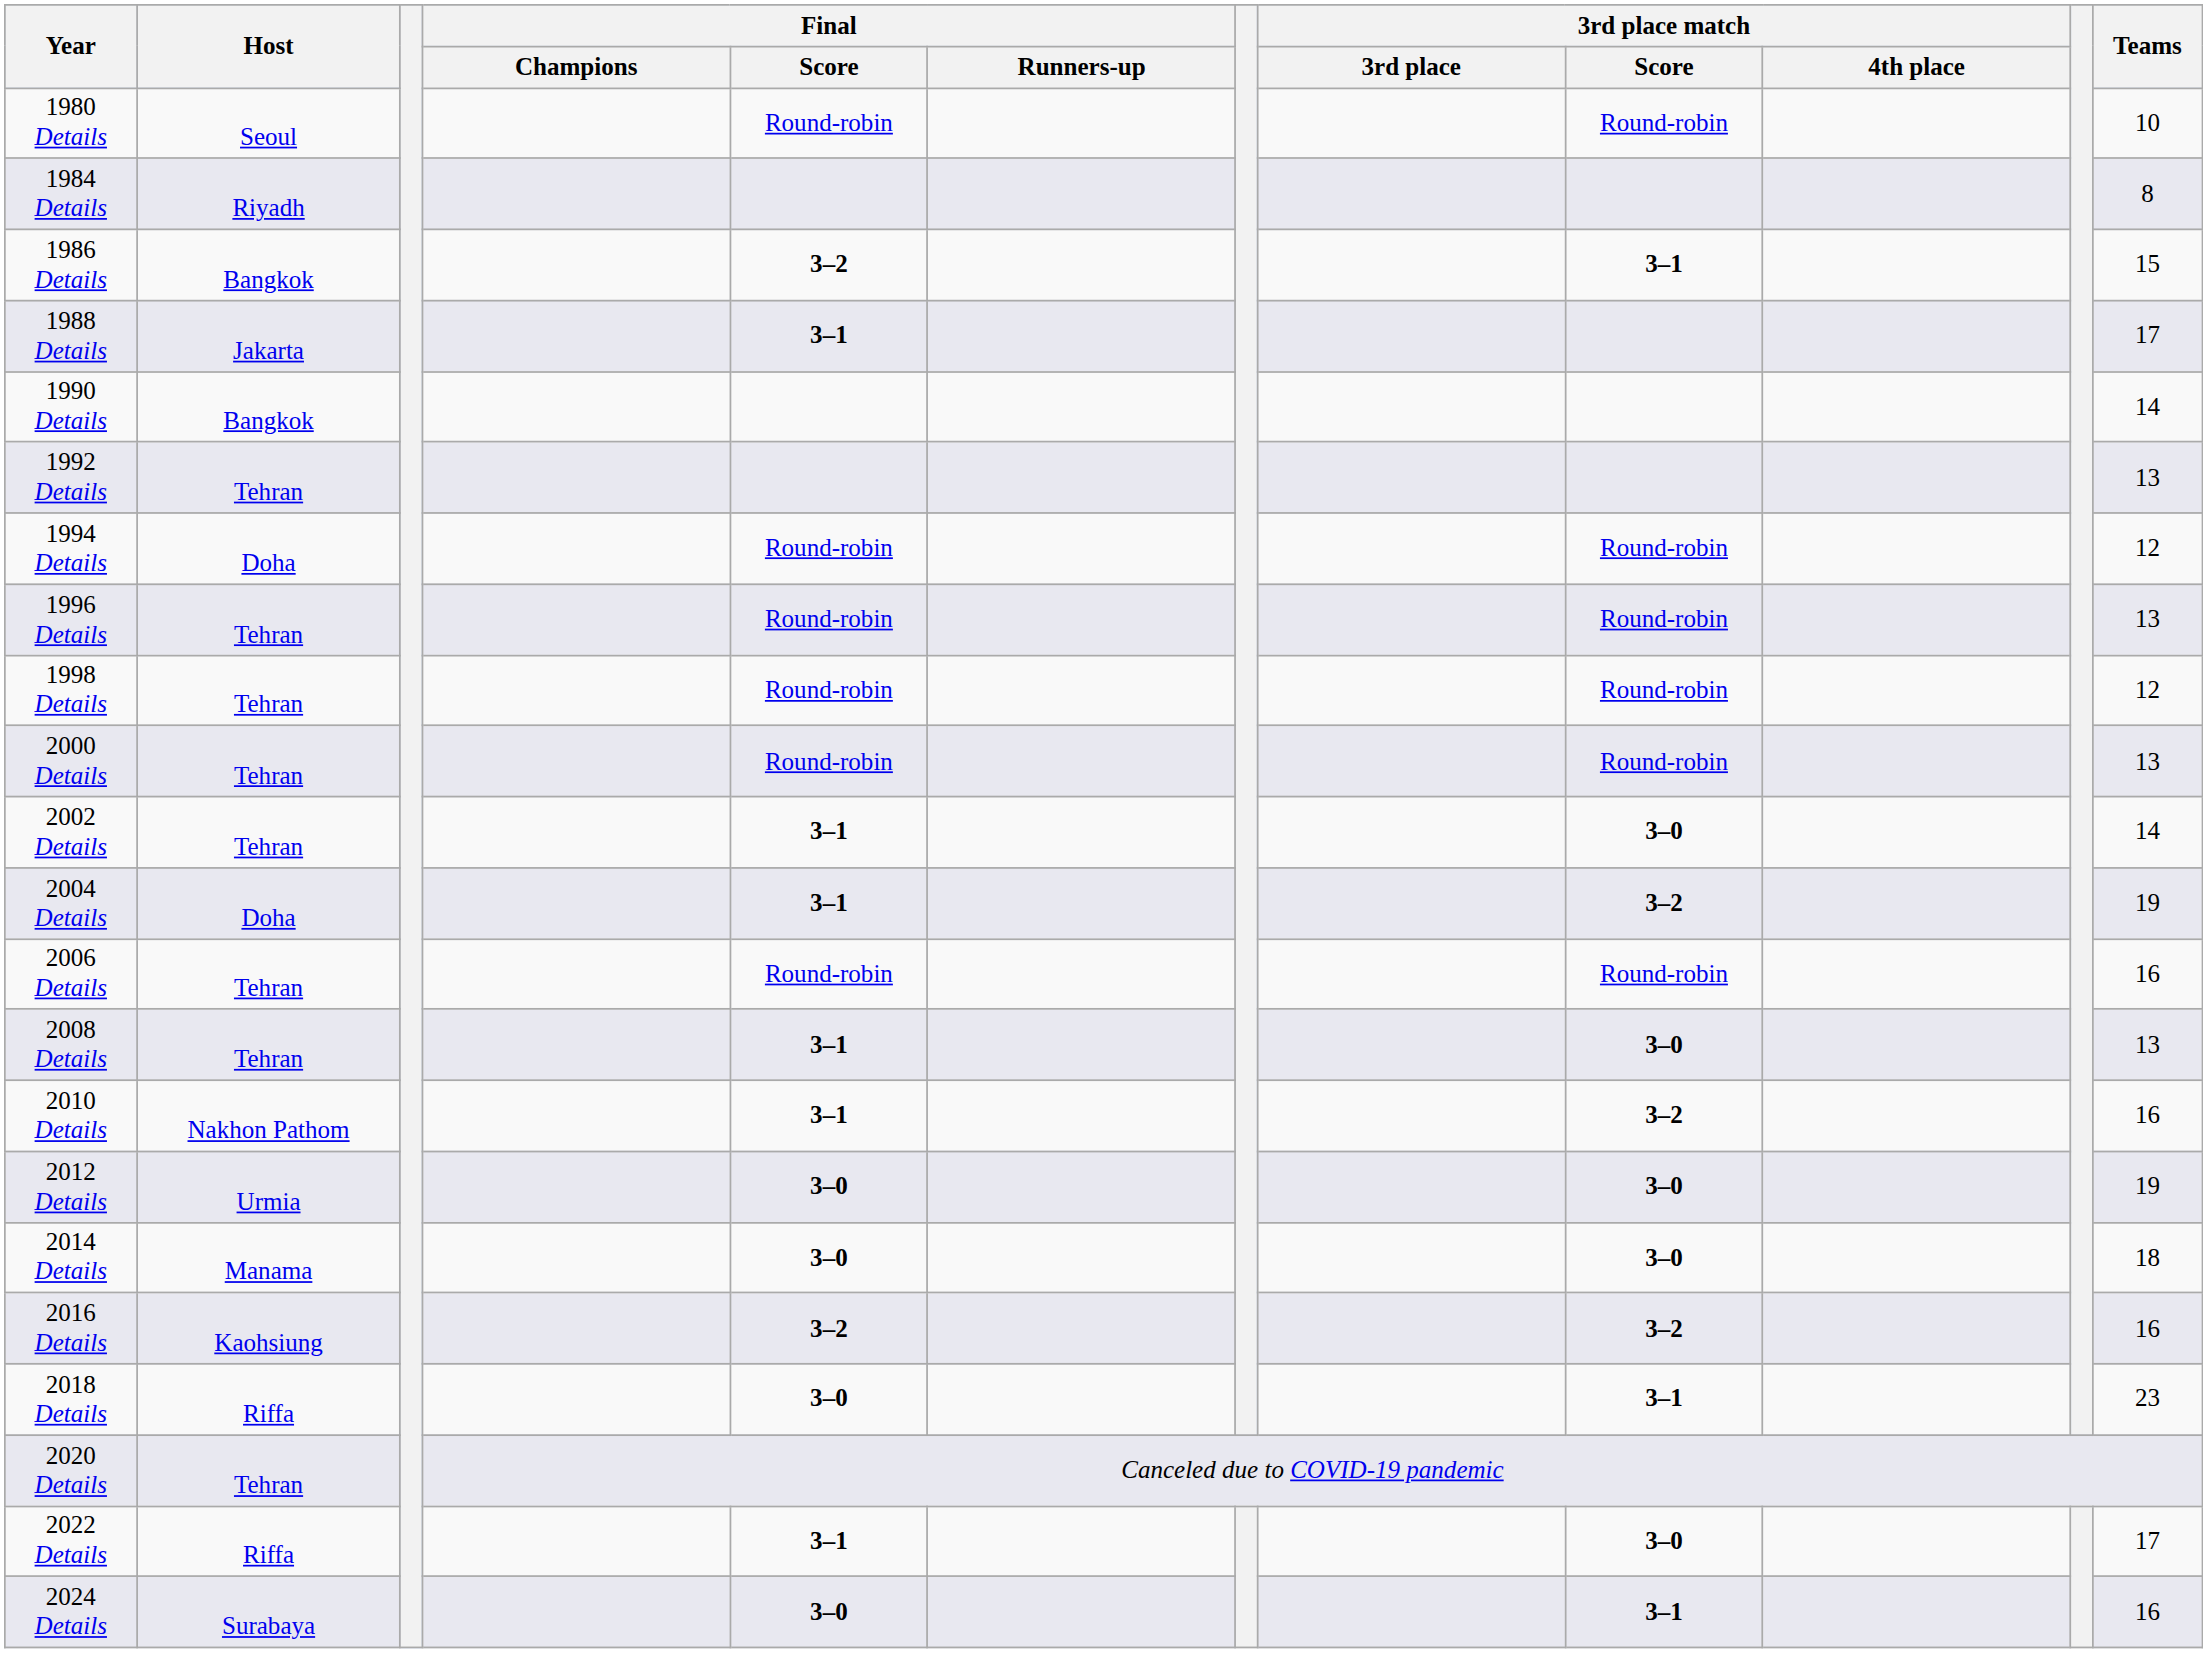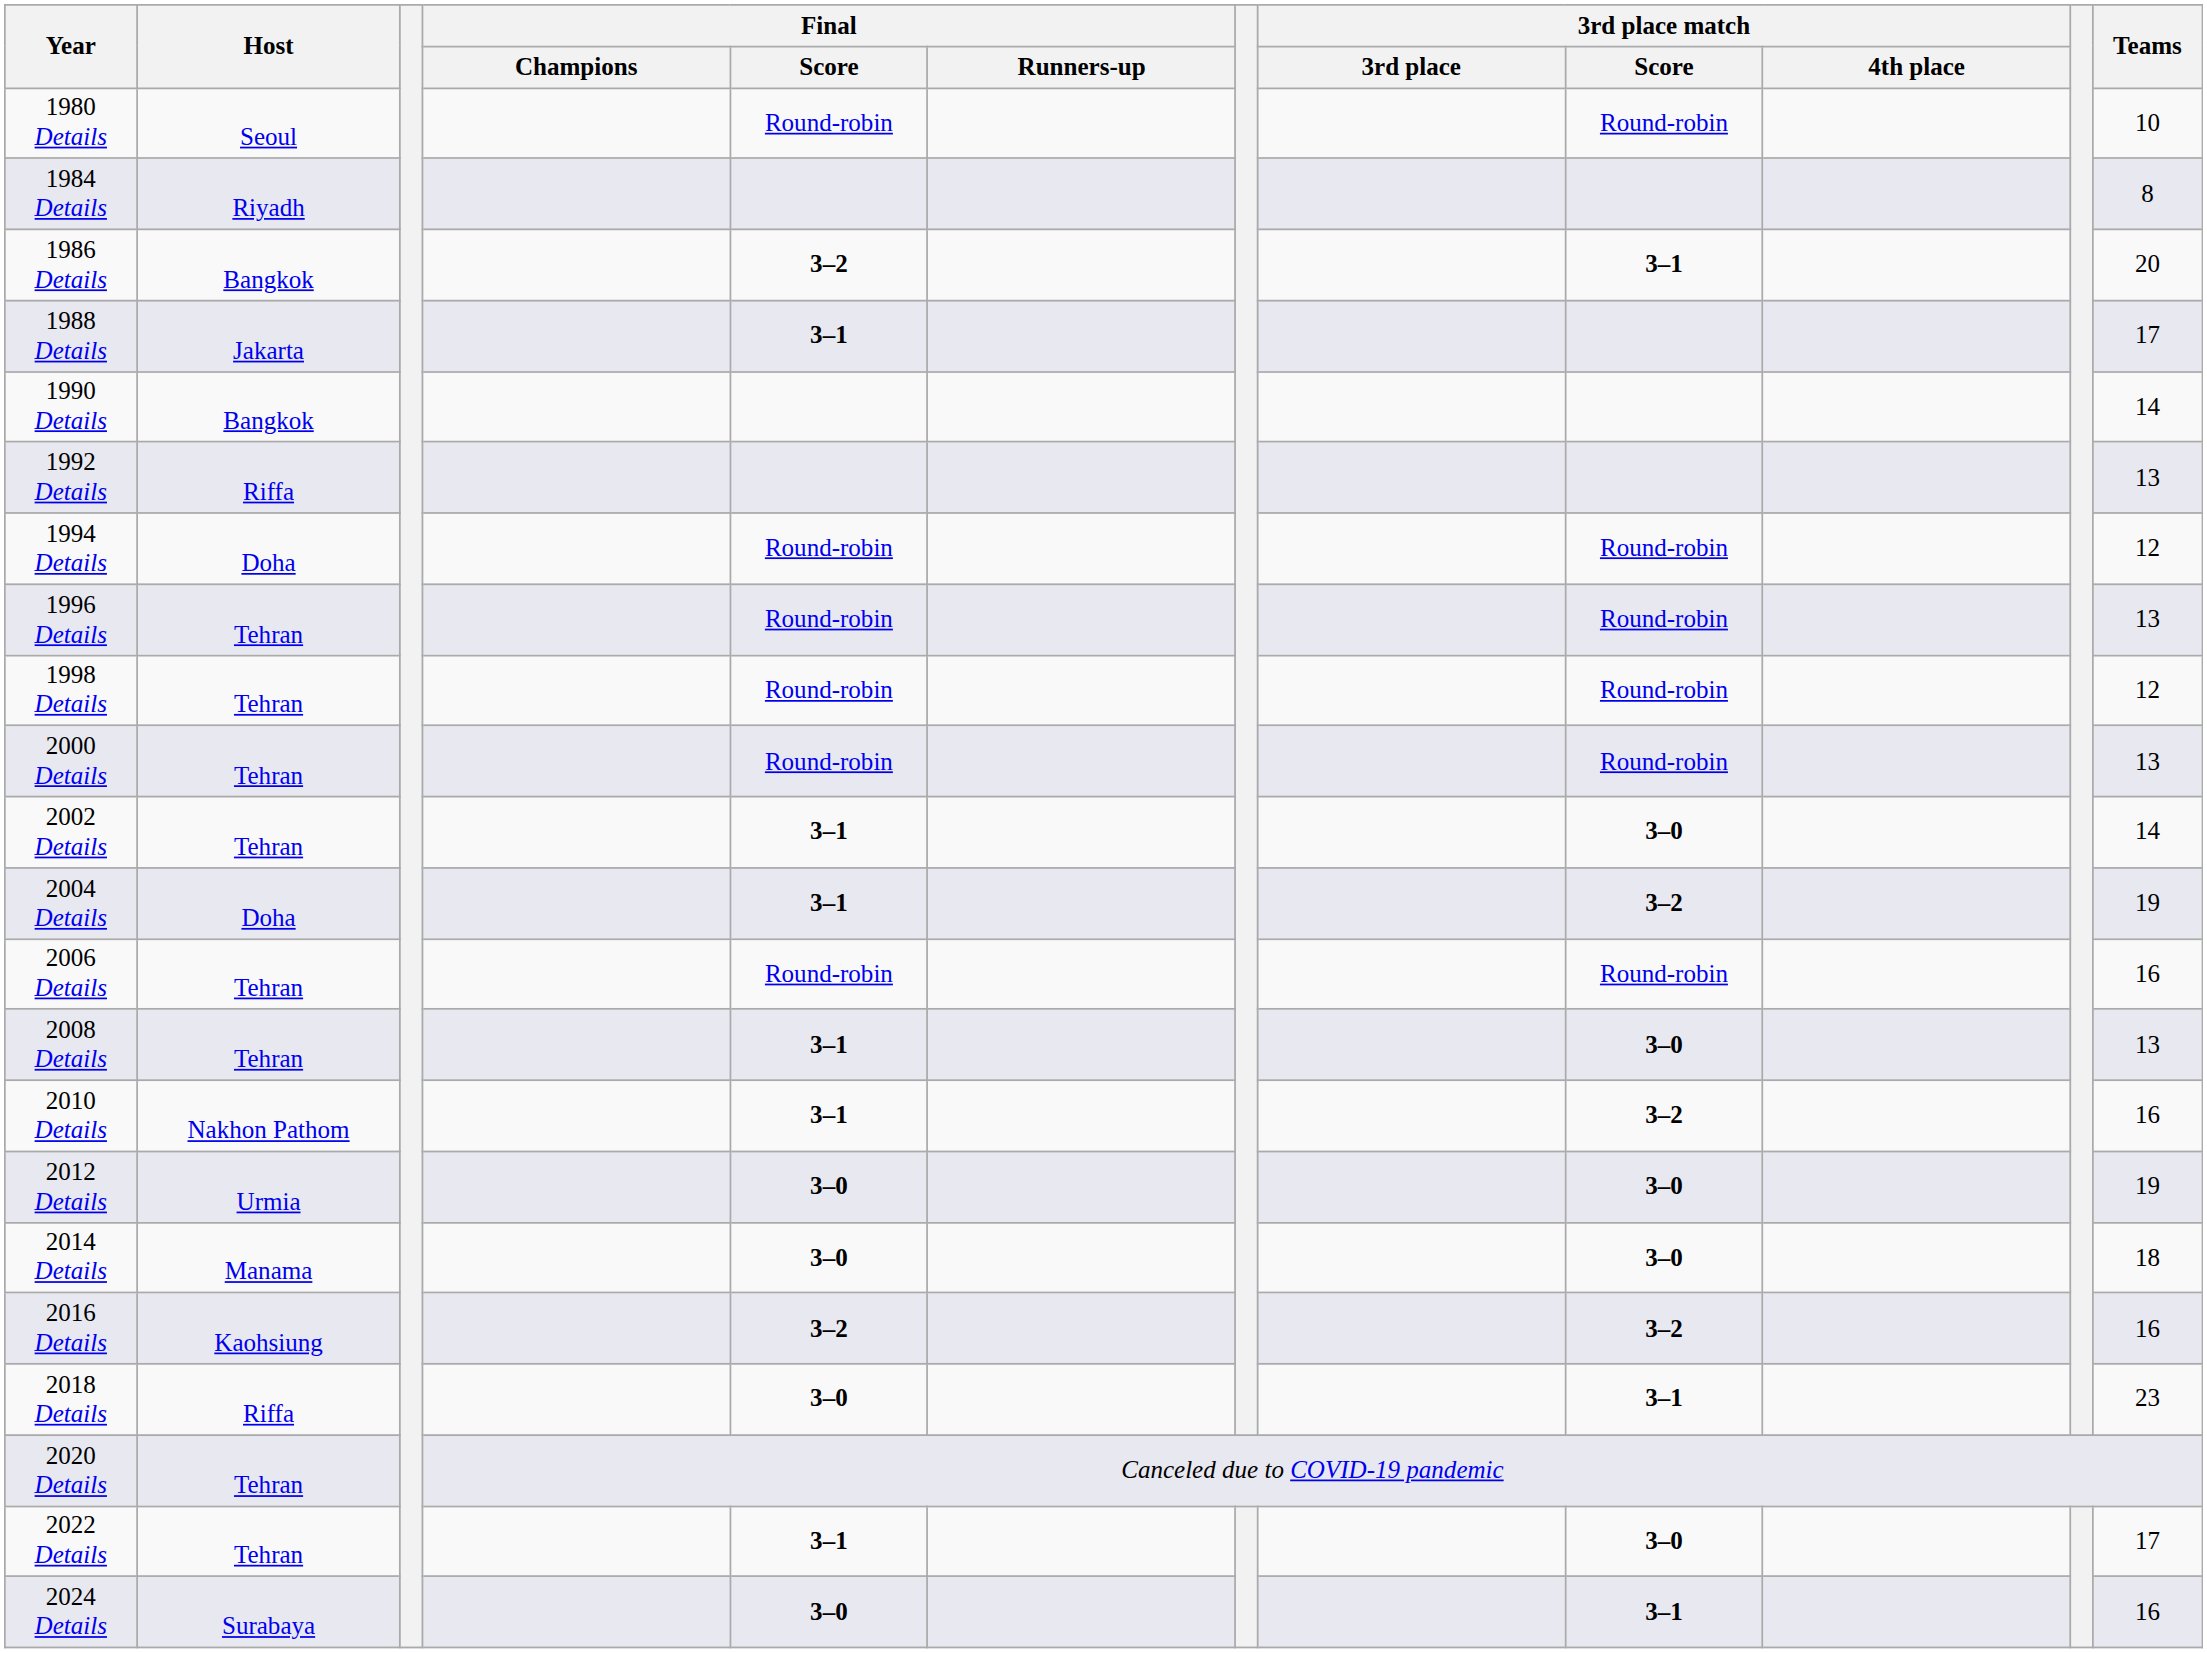 <table class="wikitable" style="font-size:90%; width:100%; text-align:center;">
 <tr bgcolor=#c1d8ff>
 <th rowspan=2 width=6%>Year</th>
 <th rowspan=2 width=12%>Host</th>
 <th width=1% rowspan=24 bgcolor=#ffffff></th>
 <th colspan=3>Final</th>
 <th width=1% rowspan=21 bgcolor=#ffffff></th>
 <th colspan=3>3rd place match</th>
 <th width=1% rowspan=21 bgcolor=#ffffff></th>
 <th rowspan=2 width=5%>Teams</th>
 </tr>
 <tr bgcolor=#efefef>
 <th width=14%>Champions</th>
 <th width=9%>Score</th>
 <th width=14%>Runners-up</th>
 <th width=14%>3rd place</th>
 <th width=9%>Score</th>
 <th width=14%>4th place</th>
 </tr>
 <tr>
 <td>1980<br><em><a href='#'>Details</a></em></td>
 <td><br><a href='#'>Seoul</a></td>
 <td><strong></strong></td>
 <td><a href='#'>Round-robin</a></td>
 <td></td>
 <td></td>
 <td><a href='#'>Round-robin</a></td>
 <td></td>
 <td>10</td>
 </tr>
 <tr bgcolor=#e8e8f0>
 <td>1984<br><em><a href='#'>Details</a></em></td>
 <td><br><a href='#'>Riyadh</a></td>
 <td><strong></strong></td>
 <td></td>
 <td></td>
 <td></td>
 <td></td>
 <td></td>
 <td>8</td>
 </tr>
 <tr>
 <td>1986<br><em><a href='#'>Details</a></em></td>
 <td><br><a href='#'>Bangkok</a></td>
 <td><strong></strong></td>
 <td><strong>3–2</strong></td>
 <td></td>
 <td></td>
 <td><strong>3–1</strong></td>
 <td></td>
-<td>15</td>
+<td>20</td>
 </tr>
 <tr bgcolor=#e8e8f0>
 <td>1988<br><em><a href='#'>Details</a></em></td>
 <td><br><a href='#'>Jakarta</a></td>
 <td><strong></strong></td>
 <td><strong>3–1</strong></td>
 <td></td>
 <td></td>
 <td></td>
 <td></td>
 <td>17</td>
 </tr>
 <tr>
 <td>1990<br><em><a href='#'>Details</a></em></td>
 <td><br><a href='#'>Bangkok</a></td>
 <td><strong></strong></td>
 <td></td>
 <td></td>
 <td></td>
 <td></td>
 <td></td>
 <td>14</td>
 </tr>
 <tr bgcolor=#e8e8f0>
 <td>1992<br><em><a href='#'>Details</a></em></td>
-<td><br><a href='#'>Tehran</a></td>
+<td><br><a href='#'>Riffa</a></td>
 <td><strong></strong></td>
 <td></td>
 <td></td>
 <td></td>
 <td></td>
 <td></td>
 <td>13</td>
 </tr>
 <tr>
 <td>1994<br><em><a href='#'>Details</a></em></td>
 <td><br><a href='#'>Doha</a></td>
 <td><strong></strong></td>
 <td><a href='#'>Round-robin</a></td>
 <td></td>
 <td></td>
 <td><a href='#'>Round-robin</a></td>
 <td></td>
 <td>12</td>
 </tr>
 <tr bgcolor=#e8e8f0>
 <td>1996<br><em><a href='#'>Details</a></em></td>
 <td><br><a href='#'>Tehran</a></td>
 <td><strong></strong></td>
 <td><a href='#'>Round-robin</a></td>
 <td></td>
 <td></td>
 <td><a href='#'>Round-robin</a></td>
 <td></td>
 <td>13</td>
 </tr>
 <tr>
 <td>1998<br><em><a href='#'>Details</a></em></td>
 <td><br><a href='#'>Tehran</a></td>
 <td><strong></strong></td>
 <td><a href='#'>Round-robin</a></td>
 <td></td>
 <td></td>
 <td><a href='#'>Round-robin</a></td>
 <td></td>
 <td>12</td>
 </tr>
 <tr bgcolor=#e8e8f0>
 <td>2000<br><em><a href='#'>Details</a></em></td>
 <td><br><a href='#'>Tehran</a></td>
 <td><strong></strong></td>
 <td><a href='#'>Round-robin</a></td>
 <td></td>
 <td></td>
 <td><a href='#'>Round-robin</a></td>
 <td></td>
 <td>13</td>
 </tr>
 <tr>
 <td>2002<br><em><a href='#'>Details</a></em></td>
 <td><br><a href='#'>Tehran</a></td>
 <td><strong></strong></td>
 <td><strong>3–1</strong></td>
 <td></td>
 <td></td>
 <td><strong>3–0</strong></td>
 <td></td>
 <td>14</td>
 </tr>
 <tr bgcolor=#e8e8f0>
 <td>2004<br><em><a href='#'>Details</a></em></td>
 <td><br><a href='#'>Doha</a></td>
 <td><strong></strong></td>
 <td><strong>3–1</strong></td>
 <td></td>
 <td></td>
 <td><strong>3–2</strong></td>
 <td></td>
 <td>19</td>
 </tr>
 <tr>
 <td>2006<br><em><a href='#'>Details</a></em></td>
 <td><br><a href='#'>Tehran</a></td>
 <td><strong></strong></td>
 <td><a href='#'>Round-robin</a></td>
 <td></td>
 <td></td>
 <td><a href='#'>Round-robin</a></td>
 <td></td>
 <td>16</td>
 </tr>
 <tr bgcolor=#e8e8f0>
 <td>2008<br><em><a href='#'>Details</a></em></td>
 <td><br><a href='#'>Tehran</a></td>
 <td><strong></strong></td>
 <td><strong>3–1</strong></td>
 <td></td>
 <td></td>
 <td><strong>3–0</strong></td>
 <td></td>
 <td>13</td>
 </tr>
 <tr>
 <td>2010<br><em><a href='#'>Details</a></em></td>
 <td><br><a href='#'>Nakhon Pathom</a></td>
 <td><strong></strong></td>
 <td><strong>3–1</strong></td>
 <td></td>
 <td></td>
 <td><strong>3–2</strong></td>
 <td></td>
 <td>16</td>
 </tr>
 <tr bgcolor=#e8e8f0>
 <td>2012<br><em><a href='#'>Details</a></em></td>
 <td><br><a href='#'>Urmia</a></td>
 <td><strong></strong></td>
 <td><strong>3–0</strong></td>
 <td></td>
 <td></td>
 <td><strong>3–0</strong></td>
 <td></td>
 <td>19</td>
 </tr>
 <tr>
 <td>2014<br><em><a href='#'>Details</a></em></td>
 <td><br><a href='#'>Manama</a></td>
 <td><strong></strong></td>
 <td><strong>3–0</strong></td>
 <td></td>
 <td></td>
 <td><strong>3–0</strong></td>
 <td></td>
 <td>18</td>
 </tr>
 <tr bgcolor=#e8e8f0>
 <td>2016<br><em><a href='#'>Details</a></em></td>
 <td><br><a href='#'>Kaohsiung</a></td>
 <td><strong></strong></td>
 <td><strong>3–2</strong></td>
 <td></td>
 <td></td>
 <td><strong>3–2</strong></td>
 <td></td>
 <td>16</td>
 </tr>
 <tr>
 <td>2018<br><em><a href='#'>Details</a></em></td>
 <td><br><a href='#'>Riffa</a></td>
 <td><strong></strong></td>
 <td><strong>3–0</strong></td>
 <td></td>
 <td></td>
 <td><strong>3–1</strong></td>
 <td></td>
 <td>23</td>
 </tr>
 <tr bgcolor=#e8e8f0>
 <td>2020<br><em><a href='#'>Details</a></em></td>
 <td><br><a href='#'>Tehran</a></td>
 <td colspan=11><em>Canceled due to <a href='#'>COVID-19 pandemic</a></em></td>
 </tr>
 <tr>
 <td>2022<br><em><a href='#'>Details</a></em></td>
-<td><br><a href='#'>Riffa</a></td>
+<td><br><a href='#'>Tehran</a></td>
 <td><strong></strong></td>
 <td><strong>3–1</strong></td>
 <td></td>
 <th width=1% rowspan=8 bgcolor=#ffffff></th>
 <td></td>
 <td><strong>3–0</strong></td>
 <td></td>
 <th width=1% rowspan=8 bgcolor=#ffffff></th>
 <td>17</td>
 </tr>
 <tr bgcolor=#E8E8F0>
 <td>2024<br><em><a href='#'>Details</a></em></td>
 <td><br><a href='#'>Surabaya</a></td>
 <td><strong></strong></td>
 <td><strong>3–0</strong></td>
 <td></td>
 <td></td>
 <td><strong>3–1</strong></td>
 <td></td>
 <td>16</td>
 </tr>
 </table>
